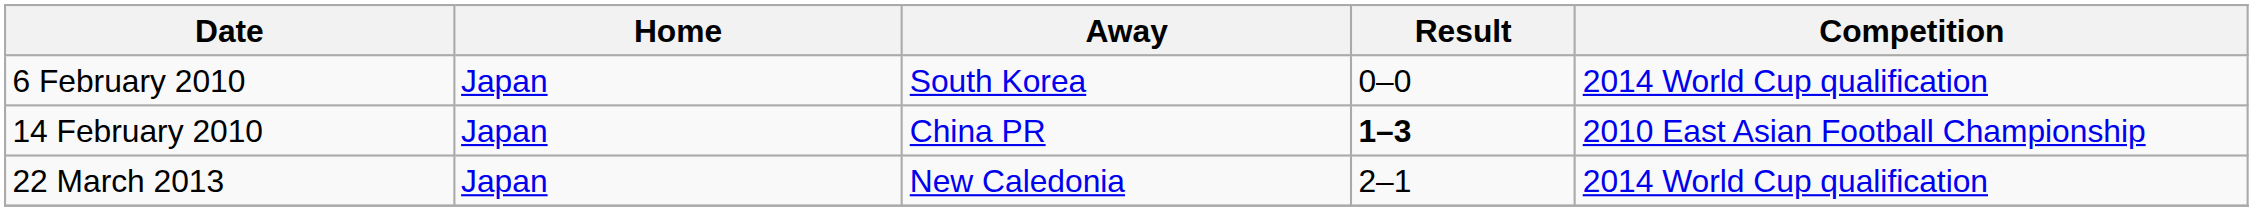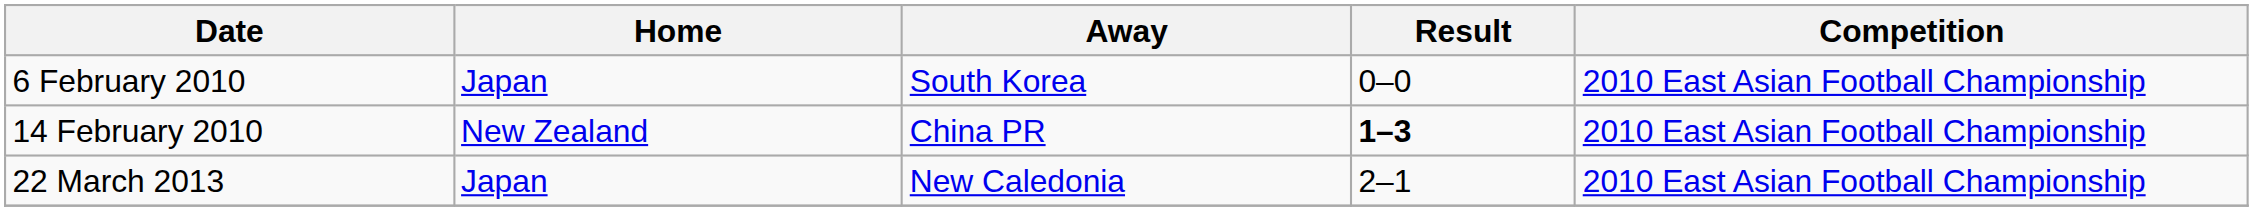 <table class="wikitable" style="text-align:center; font-size:95%;width:85%; text-align:left">
 <tr>
 <th width=20%>Date</th>
 <th width=20%>Home</th>
 <th width=20%>Away</th>
 <th width=10%>Result</th>
 <th width=50%>Competition</th>
 </tr>
 <tr>
 <td>6 February 2010</td>
 <td> <a href='#'>Japan</a></td>
 <td> <a href='#'>South Korea</a></td>
 <td>0–0</td>
-<td><a href='#'>2014 World Cup qualification</a></td>
+<td><a href='#'>2010 East Asian Football Championship</a></td>
 </tr>
 <tr>
 <td>14 February 2010</td>
-<td> <a href='#'>Japan</a></td>
+<td> <a href='#'>New Zealand</a></td>
 <td> <a href='#'>China PR</a></td>
 <td><strong>1–3</strong></td>
 <td><a href='#'>2010 East Asian Football Championship</a></td>
 </tr>
 <tr>
 <td>22 March 2013</td>
 <td> <a href='#'>Japan</a></td>
 <td> <a href='#'>New Caledonia</a></td>
 <td>2–1</td>
-<td><a href='#'>2014 World Cup qualification</a></td>
+<td><a href='#'>2010 East Asian Football Championship</a></td>
 </tr>
 <tr>
 </tr>
 </table>
